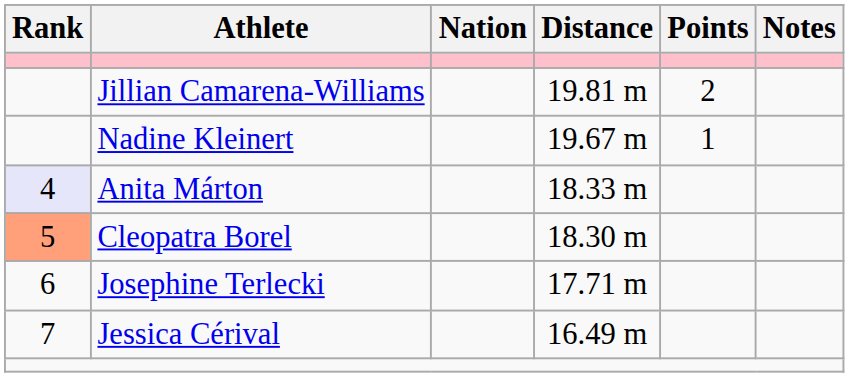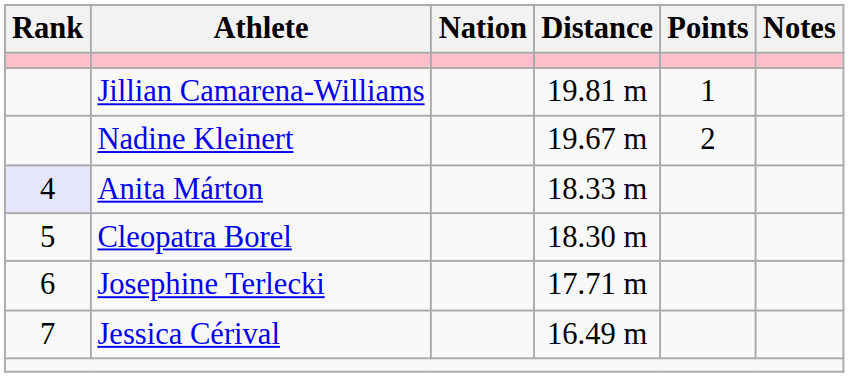 <table class="wikitable mw-datatable sortable" style="text-align:center;">
 <tr>
 <th>Rank</th>
 <th>Athlete</th>
 <th>Nation</th>
 <th>Distance</th>
 <th>Points</th>
 <th>Notes</th>
 </tr>
 <tr bgcolor=pink>
 <td></td>
 <td align=left></td>
 <td align=left></td>
 <td></td>
 <td></td>
 <td></td>
 </tr>
 <tr>
 <td></td>
 <td align=left><a href='#'>Jillian Camarena-Williams</a></td>
 <td align=left></td>
 <td>19.81 m</td>
-<td>2</td>
+<td>1</td>
 <td></td>
 </tr>
 <tr>
 <td></td>
 <td align=left><a href='#'>Nadine Kleinert</a></td>
 <td align=left></td>
 <td>19.67 m</td>
-<td>1</td>
+<td>2</td>
 <td></td>
 </tr>
 <tr>
 <td style="background: lavender;">4</td>
 <td align=left><a href='#'>Anita Márton</a></td>
 <td align=left></td>
 <td>18.33 m</td>
 <td></td>
 <td></td>
 </tr>
 <tr>
-<td style="background: lightsalmon;">5</td>
+<td>5</td>
 <td align=left><a href='#'>Cleopatra Borel</a></td>
 <td align=left></td>
 <td>18.30 m</td>
 <td></td>
 <td></td>
 </tr>
 <tr>
 <td>6</td>
 <td align=left><a href='#'>Josephine Terlecki</a></td>
 <td align=left></td>
 <td>17.71 m</td>
 <td></td>
 <td></td>
 </tr>
 <tr>
 <td>7</td>
 <td align=left><a href='#'>Jessica Cérival</a></td>
 <td align=left></td>
 <td>16.49 m</td>
 <td></td>
 <td></td>
 </tr>
 <tr class="sortbottom">
 <td colspan=6></td>
 </tr>
 </table>
